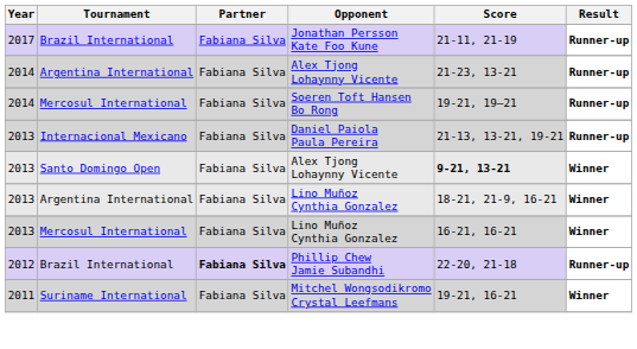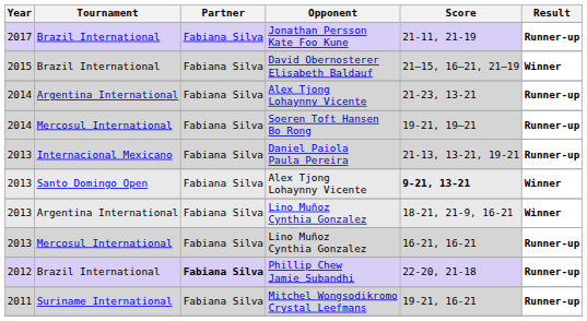 <table class="sortable wikitable" style="font-size: 90%;">
 <tr>
 <th>Year</th>
 <th>Tournament</th>
 <th>Partner</th>
 <th>Opponent</th>
 <th>Score</th>
 <th>Result</th>
 </tr>
 <tr>
 </tr>
 <tr style="background:#D8CEF6">
 <td align="center">2017</td>
 <td align="left"><a href='#'>Brazil International</a></td>
 <td align="left"> <a href='#'>Fabiana Silva</a></td>
 <td align="left"> <a href='#'>Jonathan Persson</a><br> <a href='#'>Kate Foo Kune</a></td>
 <td align="left">21-11, 21-19</td>
 <td style="text-align:left; background:white"> <strong>Runner-up</strong></td>
 </tr>
 <tr>
+</tr>
+<tr style="background:#D5D5D5">
+<td align="center">2015</td>
+<td align="left">Brazil International</td>
+<td align="left"> Fabiana Silva</td>
+<td align="left"> <a href='#'>David Obernosterer</a><br> <a href='#'>Elisabeth Baldauf</a></td>
+<td align="left">21–15, 16–21, 21–19</td>
+<td style="text-align:left; background:white"> <strong>Winner</strong></td>
 </tr>
 <tr>
 </tr>
 <tr style="background:#D5D5D5">
 <td align="center">2014</td>
 <td align="left"><a href='#'>Argentina International</a></td>
 <td align="left"> Fabiana Silva</td>
 <td align="left"> <a href='#'>Alex Tjong</a><br> <a href='#'>Lohaynny Vicente</a></td>
 <td align="left">21-23, 13-21</td>
 <td style="text-align:left; background:white"> <strong>Runner-up</strong></td>
 </tr>
 <tr>
 </tr>
 <tr style="background:#D5D5D5">
 <td align="center">2014</td>
 <td align="left"><a href='#'>Mercosul International</a></td>
 <td align="left"> Fabiana Silva</td>
 <td align="left"> <a href='#'>Soeren Toft Hansen</a><br> <a href='#'>Bo Rong</a></td>
 <td align="left">19-21, 19–21</td>
 <td style="text-align:left; background:white"> <strong>Runner-up</strong></td>
 </tr>
 <tr>
 </tr>
 <tr style="background:#D5D5D5">
 <td align="center">2013</td>
 <td align="left"><a href='#'>Internacional Mexicano</a></td>
 <td align="left"> Fabiana Silva</td>
 <td align="left"> <a href='#'>Daniel Paiola</a><br> <a href='#'>Paula Pereira</a></td>
 <td align="left">21-13, 13-21, 19-21</td>
 <td style="text-align:left; background:white"> <strong>Runner-up</strong></td>
 </tr>
 <tr>
 </tr>
 <tr style="background:#E9E9E9">
 <td align="center">2013</td>
 <td align="left"><a href='#'>Santo Domingo Open</a></td>
 <td align="left"> Fabiana Silva</td>
 <td align="left"> Alex Tjong<br> Lohaynny Vicente</td>
 <td align="left"><strong>9-21, 13-21</strong></td>
 <td style="text-align:left; background:white"> <strong>Winner</strong></td>
 </tr>
 <tr>
 </tr>
 <tr style="background:#E9E9E9">
 <td align="center">2013</td>
 <td align="left">Argentina International</td>
 <td align="left"> Fabiana Silva</td>
 <td align="left"> <a href='#'>Lino Muñoz</a><br> <a href='#'>Cynthia Gonzalez</a></td>
 <td align="left">18-21, 21-9, 16-21</td>
 <td style="text-align:left; background:white"> <strong>Winner</strong></td>
 </tr>
 <tr>
 </tr>
 <tr style="background:#D5D5D5">
 <td align="center">2013</td>
 <td align="left"><a href='#'>Mercosul International</a></td>
 <td align="left"> Fabiana Silva</td>
 <td align="left"> Lino Muñoz<br> Cynthia Gonzalez</td>
 <td align="left">16-21, 16-21</td>
-<td style="text-align:left; background:white"> <strong>Winner</strong></td>
+<td style="text-align:left; background:white"> <strong>Runner-up</strong></td>
 </tr>
 <tr>
 </tr>
 <tr style="background:#D8CEF6">
 <td align="center">2012</td>
 <td align="left">Brazil International</td>
 <td align="left"><strong> Fabiana Silva</strong></td>
 <td align="left"> <a href='#'>Phillip Chew</a><br> <a href='#'>Jamie Subandhi</a></td>
 <td align="left">22-20, 21-18</td>
 <td style="text-align:left; background:white"> <strong>Runner-up</strong></td>
 </tr>
 <tr>
 </tr>
 <tr style="background:#D5D5D5">
 <td align="center">2011</td>
 <td align="left"><a href='#'>Suriname International</a></td>
 <td align="left"> Fabiana Silva</td>
 <td align="left"> <a href='#'>Mitchel Wongsodikromo</a><br> <a href='#'>Crystal Leefmans</a></td>
 <td align="left">19-21, 16-21</td>
-<td style="text-align:left; background:white"> <strong>Winner</strong></td>
+<td style="text-align:left; background:white"> <strong>Runner-up</strong></td>
 </tr>
 <tr>
 </tr>
 </table>
